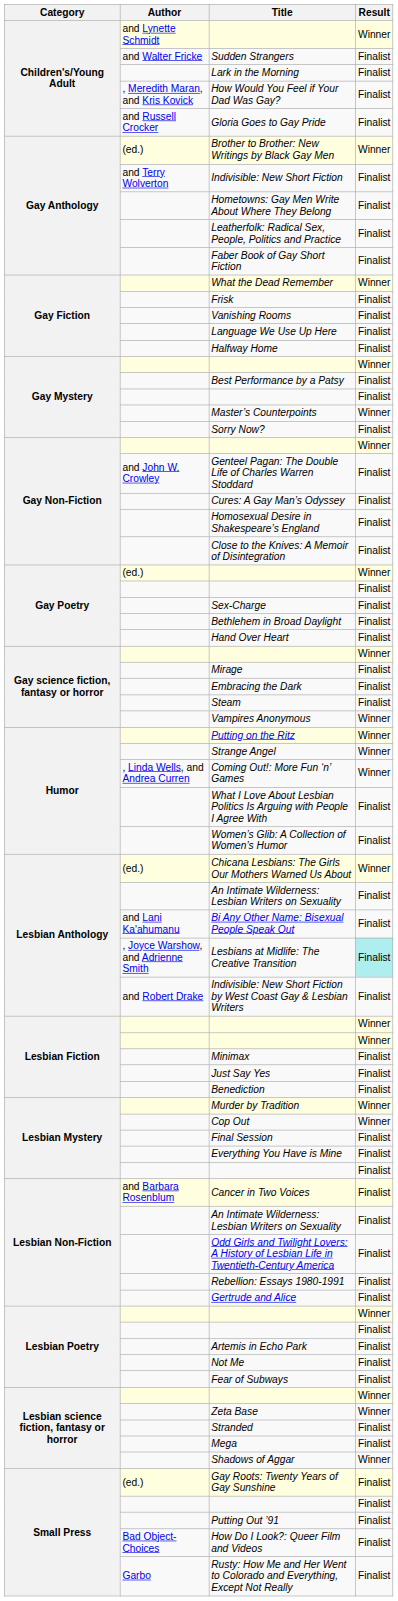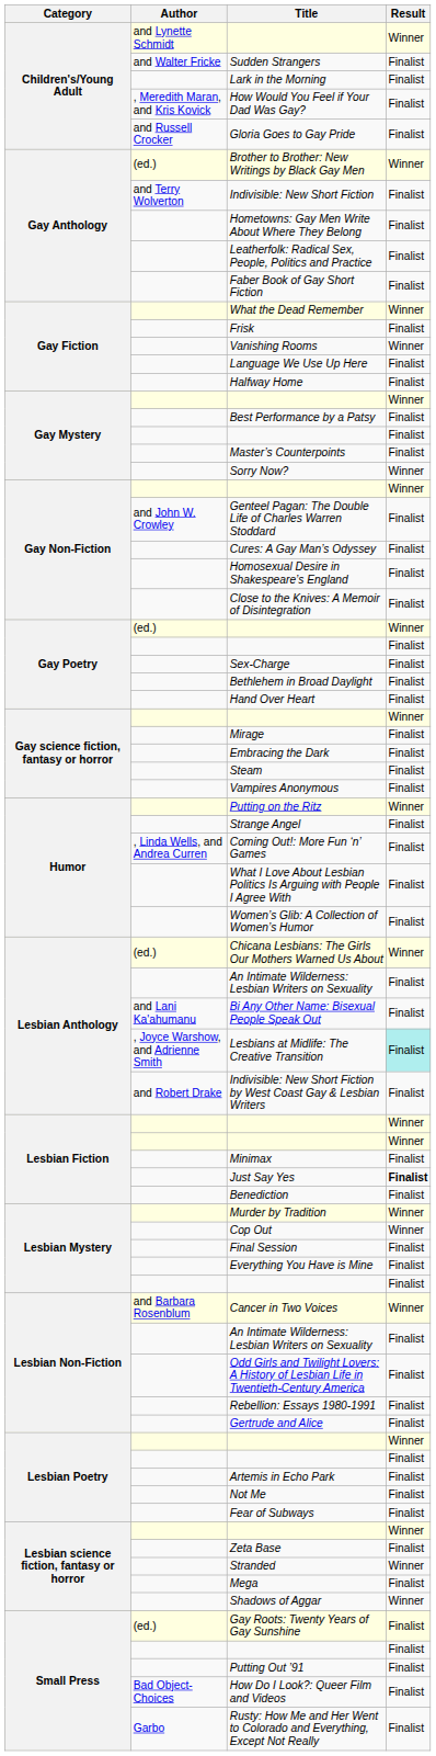 <table class="wikitable sortable mw-collapsible">
 <tr>
 <th>Category</th>
 <th>Author</th>
 <th>Title</th>
 <th>Result</th>
 </tr>
 <tr style=background:lightyellow>
 <th rowspan="5">Children's/Young Adult</th>
 <td> and <a href='#'>Lynette Schmidt</a></td>
 <td><em></em></td>
 <td>Winner</td>
 </tr>
 <tr>
 <td> and <a href='#'>Walter Fricke</a></td>
 <td><em>Sudden Strangers</em></td>
 <td>Finalist</td>
 </tr>
 <tr>
 <td></td>
 <td><em>Lark in the Morning</em></td>
 <td>Finalist</td>
 </tr>
 <tr>
 <td>, <a href='#'>Meredith Maran</a>, and <a href='#'>Kris Kovick</a></td>
 <td><em>How Would You Feel if Your Dad Was Gay?</em></td>
 <td>Finalist</td>
 </tr>
 <tr>
 <td> and <a href='#'>Russell Crocker</a></td>
 <td><em>Gloria Goes to Gay Pride</em></td>
 <td>Finalist</td>
 </tr>
 <tr style=background:lightyellow>
 <th rowspan="5">Gay Anthology</th>
 <td> (ed.)</td>
 <td><em>Brother to Brother: New Writings by Black Gay Men</em></td>
 <td>Winner</td>
 </tr>
 <tr>
 <td> and <a href='#'>Terry Wolverton</a></td>
 <td><em>Indivisible: New Short Fiction</em></td>
 <td>Finalist</td>
 </tr>
 <tr>
 <td></td>
 <td><em>Hometowns: Gay Men Write About Where They Belong</em></td>
 <td>Finalist</td>
 </tr>
 <tr>
 <td></td>
 <td><em>Leatherfolk: Radical Sex, People, Politics and Practice</em></td>
 <td>Finalist</td>
 </tr>
 <tr>
 <td></td>
 <td><em>Faber Book of Gay Short Fiction</em></td>
 <td>Finalist</td>
 </tr>
 <tr style=background:lightyellow>
 <th rowspan="5">Gay Fiction</th>
 <td></td>
 <td><em>What the Dead Remember</em></td>
 <td>Winner</td>
 </tr>
 <tr>
 <td></td>
 <td><em>Frisk</em></td>
 <td>Finalist</td>
 </tr>
 <tr>
 <td></td>
 <td><em>Vanishing Rooms</em></td>
-<td>Finalist</td>
+<td>Winner</td>
 </tr>
 <tr>
 <td></td>
 <td><em>Language We Use Up Here</em></td>
 <td>Finalist</td>
 </tr>
 <tr>
 <td></td>
 <td><em>Halfway Home</em></td>
 <td>Finalist</td>
 </tr>
 <tr style=background:lightyellow>
 <th rowspan="5">Gay Mystery</th>
 <td></td>
 <td><em></em></td>
 <td>Winner</td>
 </tr>
 <tr>
 <td></td>
 <td><em>Best Performance by a Patsy</em></td>
 <td>Finalist</td>
 </tr>
 <tr>
 <td></td>
 <td><em></em></td>
 <td>Finalist</td>
 </tr>
 <tr>
 <td></td>
 <td><em>Master’s Counterpoints</em></td>
-<td>Winner</td>
+<td>Finalist</td>
 </tr>
 <tr>
 <td></td>
 <td><em>Sorry Now?</em></td>
-<td>Finalist</td>
+<td>Winner</td>
 </tr>
 <tr style=background:lightyellow>
 <th rowspan="5">Gay Non-Fiction</th>
 <td></td>
 <td><em></em></td>
 <td>Winner</td>
 </tr>
 <tr>
 <td> and <a href='#'>John W. Crowley</a></td>
 <td><em>Genteel Pagan: The Double Life of Charles Warren Stoddard</em></td>
 <td>Finalist</td>
 </tr>
 <tr>
 <td></td>
 <td><em>Cures: A Gay Man’s Odyssey</em></td>
 <td>Finalist</td>
 </tr>
 <tr>
 <td></td>
 <td><em>Homosexual Desire in Shakespeare’s England</em></td>
 <td>Finalist</td>
 </tr>
 <tr>
 <td></td>
 <td><em>Close to the Knives: A Memoir of Disintegration</em></td>
 <td>Finalist</td>
 </tr>
 <tr style=background:lightyellow>
 <th rowspan="5">Gay Poetry</th>
 <td> (ed.)</td>
 <td><em></em></td>
 <td>Winner</td>
 </tr>
 <tr>
 <td></td>
 <td><em></em></td>
 <td>Finalist</td>
 </tr>
 <tr>
 <td></td>
 <td><em>Sex-Charge</em></td>
 <td>Finalist</td>
 </tr>
 <tr>
 <td></td>
 <td><em>Bethlehem in Broad Daylight</em></td>
 <td>Finalist</td>
 </tr>
 <tr>
 <td></td>
 <td><em>Hand Over Heart</em></td>
 <td>Finalist</td>
 </tr>
 <tr style=background:lightyellow>
 <th rowspan="5">Gay science fiction, fantasy or horror</th>
 <td></td>
 <td><em></em></td>
 <td>Winner</td>
 </tr>
 <tr>
 <td></td>
 <td><em>Mirage</em></td>
 <td>Finalist</td>
 </tr>
 <tr>
 <td></td>
 <td><em>Embracing the Dark</em></td>
 <td>Finalist</td>
 </tr>
 <tr>
 <td></td>
 <td><em>Steam</em></td>
 <td>Finalist</td>
 </tr>
 <tr>
 <td></td>
 <td><em>Vampires Anonymous</em></td>
-<td>Winner</td>
+<td>Finalist</td>
 </tr>
 <tr style=background:lightyellow>
 <th rowspan="5">Humor</th>
 <td></td>
 <td><em><a href='#'>Putting on the Ritz</a></em></td>
 <td>Winner</td>
 </tr>
 <tr>
 <td></td>
 <td><em>Strange Angel</em></td>
-<td>Winner</td>
+<td>Finalist</td>
 </tr>
 <tr>
 <td>, <a href='#'>Linda Wells</a>, and <a href='#'>Andrea Curren</a></td>
 <td><em>Coming Out!: More Fun ‘n’ Games</em></td>
-<td>Winner</td>
+<td>Finalist</td>
 </tr>
 <tr>
 <td></td>
 <td><em>What I Love About Lesbian Politics Is Arguing with People I Agree With</em></td>
 <td>Finalist</td>
 </tr>
 <tr>
 <td></td>
 <td><em>Women’s Glib: A Collection of Women’s Humor</em></td>
 <td>Finalist</td>
 </tr>
 <tr style=background:lightyellow>
 <th rowspan="5">Lesbian Anthology</th>
 <td> (ed.)</td>
 <td><em>Chicana Lesbians: The Girls Our Mothers Warned Us About</em></td>
 <td>Winner</td>
 </tr>
 <tr>
 <td></td>
 <td><em>An Intimate Wilderness: Lesbian Writers on Sexuality</em></td>
 <td>Finalist</td>
 </tr>
 <tr>
 <td> and <a href='#'>Lani Ka'ahumanu</a></td>
 <td><em><a href='#'>Bi Any Other Name: Bisexual People Speak Out</a></em></td>
 <td>Finalist</td>
 </tr>
 <tr>
 <td>, <a href='#'>Joyce Warshow</a>, and <a href='#'>Adrienne Smith</a></td>
 <td><em>Lesbians at Midlife: The Creative Transition</em></td>
 <td style="background: paleturquoise;">Finalist</td>
 </tr>
 <tr>
 <td> and <a href='#'>Robert Drake</a></td>
 <td><em>Indivisible: New Short Fiction by West Coast Gay & Lesbian Writers</em></td>
 <td>Finalist</td>
 </tr>
 <tr style=background:lightyellow>
 <th rowspan="5">Lesbian Fiction</th>
 <td></td>
 <td><em></em></td>
 <td>Winner</td>
 </tr>
 <tr style=background:lightyellow>
 <td></td>
 <td><em></em></td>
 <td>Winner</td>
 </tr>
 <tr>
 <td></td>
 <td><em>Minimax</em></td>
 <td>Finalist</td>
 </tr>
 <tr>
 <td></td>
 <td><em>Just Say Yes</em></td>
-<td>Finalist</td>
+<td><strong>Finalist</strong></td>
 </tr>
 <tr>
 <td></td>
 <td><em>Benediction</em></td>
 <td>Finalist</td>
 </tr>
 <tr style=background:lightyellow>
 <th rowspan="5">Lesbian Mystery</th>
 <td></td>
 <td><em>Murder by Tradition</em></td>
 <td>Winner</td>
 </tr>
 <tr>
 <td></td>
 <td><em>Cop Out</em></td>
 <td>Winner</td>
 </tr>
 <tr>
 <td></td>
 <td><em>Final Session</em></td>
 <td>Finalist</td>
 </tr>
 <tr>
 <td></td>
 <td><em>Everything You Have is Mine</em></td>
 <td>Finalist</td>
 </tr>
 <tr>
 <td></td>
 <td><em></em></td>
 <td>Finalist</td>
 </tr>
 <tr style=background:lightyellow>
 <th rowspan="5">Lesbian Non-Fiction</th>
 <td> and <a href='#'>Barbara Rosenblum</a></td>
 <td><em>Cancer in Two Voices</em></td>
-<td>Finalist</td>
+<td>Winner</td>
 </tr>
 <tr>
 <td></td>
 <td><em>An Intimate Wilderness: Lesbian Writers on Sexuality</em></td>
 <td>Finalist</td>
 </tr>
 <tr>
 <td></td>
 <td><em><a href='#'>Odd Girls and Twilight Lovers: A History of Lesbian Life in Twentieth-Century America</a></em></td>
 <td>Finalist</td>
 </tr>
 <tr>
 <td></td>
 <td><em>Rebellion: Essays 1980-1991</em></td>
 <td>Finalist</td>
 </tr>
 <tr>
 <td></td>
 <td><em><a href='#'>Gertrude and Alice</a></em></td>
 <td>Finalist</td>
 </tr>
 <tr style=background:lightyellow>
 <th rowspan="5">Lesbian Poetry</th>
 <td></td>
 <td><em></em></td>
 <td>Winner</td>
 </tr>
 <tr>
 <td></td>
 <td><em></em></td>
 <td>Finalist</td>
 </tr>
 <tr>
 <td></td>
 <td><em>Artemis in Echo Park</em></td>
 <td>Finalist</td>
 </tr>
 <tr>
 <td></td>
 <td><em>Not Me</em></td>
 <td>Finalist</td>
 </tr>
 <tr>
 <td></td>
 <td><em>Fear of Subways</em></td>
 <td>Finalist</td>
 </tr>
 <tr style=background:lightyellow>
 <th rowspan="5">Lesbian science fiction, fantasy or horror</th>
 <td></td>
 <td><em></em></td>
 <td>Winner</td>
 </tr>
 <tr>
 <td></td>
 <td><em>Zeta Base</em></td>
-<td>Winner</td>
+<td>Finalist</td>
 </tr>
 <tr>
 <td></td>
 <td><em>Stranded</em></td>
-<td>Finalist</td>
+<td>Winner</td>
 </tr>
 <tr>
 <td></td>
 <td><em>Mega</em></td>
 <td>Finalist</td>
 </tr>
 <tr>
 <td></td>
 <td><em>Shadows of Aggar</em></td>
 <td>Winner</td>
 </tr>
 <tr style=background:lightyellow>
 <th rowspan="5">Small Press</th>
 <td> (ed.)</td>
 <td><em>Gay Roots: Twenty Years of Gay Sunshine</em></td>
 <td>Finalist</td>
 </tr>
 <tr>
 <td></td>
 <td><em></em></td>
 <td>Finalist</td>
 </tr>
 <tr>
 <td></td>
 <td><em>Putting Out ’91</em></td>
 <td>Finalist</td>
 </tr>
 <tr>
 <td><a href='#'>Bad Object-Choices</a></td>
 <td><em>How Do I Look?: Queer Film and Videos</em></td>
 <td>Finalist</td>
 </tr>
 <tr>
 <td><a href='#'>Garbo</a></td>
 <td><em>Rusty: How Me and Her Went to Colorado and Everything, Except Not Really</em></td>
 <td>Finalist</td>
 </tr>
 </table>
